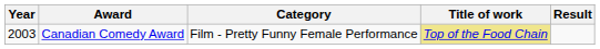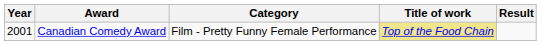 <table class="wikitable sortable">
 <tr>
 <th>Year</th>
 <th>Award</th>
 <th>Category</th>
 <th>Title of work</th>
 <th>Result</th>
 </tr>
 <tr>
-<td>2003</td>
+<td>2001</td>
 <td><a href='#'>Canadian Comedy Award</a></td>
 <td>Film - Pretty Funny Female Performance</td>
 <td style="background: khaki;"><em><a href='#'>Top of the Food Chain</a></em></td>
 <td></td>
 </tr>
 </table>
